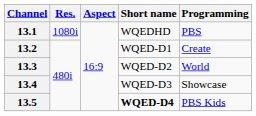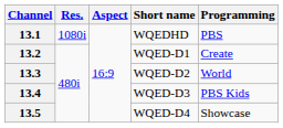 <table class="wikitable">
 <tr>
 <th><a href='#'>Channel</a></th>
 <th><a href='#'>Res.</a></th>
 <th><a href='#'>Aspect</a></th>
 <th>Short name</th>
 <th>Programming</th>
 </tr>
 <tr>
 <th scope = "row">13.1</th>
 <td><a href='#'>1080i</a></td>
 <td rowspan=5><a href='#'>16:9</a></td>
 <td>WQEDHD</td>
 <td><a href='#'>PBS</a></td>
 </tr>
 <tr>
 <th scope = "row">13.2</th>
 <td rowspan=4><a href='#'>480i</a></td>
 <td>WQED-D1</td>
 <td><a href='#'>Create</a></td>
 </tr>
 <tr>
 <th scope = "row">13.3</th>
 <td>WQED-D2</td>
 <td><a href='#'>World</a></td>
 </tr>
 <tr>
 <th scope = "row">13.4</th>
 <td>WQED-D3</td>
-<td>Showcase</td>
+<td><a href='#'>PBS Kids</a></td>
 </tr>
 <tr>
 <th scope = "row">13.5</th>
-<td><strong>WQED-D4</strong></td>
-<td><a href='#'>PBS Kids</a></td>
+<td>WQED-D4</td>
+<td>Showcase</td>
 </tr>
 </table>
